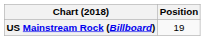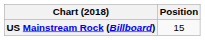 <table class="wikitable sortable plainrowheaders" style="text-align:center">
 <tr>
 <th scope="col">Chart (2018)</th>
 <th scope="col">Position</th>
 </tr>
 <tr>
 <th scope="row">US <a href='#'>Mainstream Rock</a> (<em><a href='#'>Billboard</a></em>)</th>
-<td>19</td>
+<td>15</td>
 </tr>
 </table>
